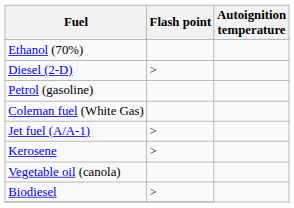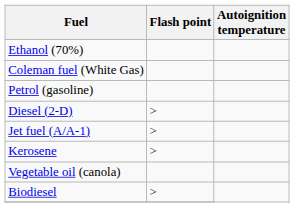 <table style="float:right; margin-left: 1em;" class="wikitable sortable">
 <tr>
 <th>Fuel</th>
 <th>Flash point</th>
 <th>Autoignition<br>temperature</th>
 </tr>
 <tr>
 <td><a href='#'>Ethanol</a> (70%)</td>
 <td></td>
 <td></td>
 </tr>
 <tr>
-<td><a href='#'>Diesel (2-D)</a></td>
-<td>></td>
+<td><a href='#'>Coleman fuel</a> (White Gas)</td>
+<td></td>
 <td></td>
 </tr>
 <tr>
 <td><a href='#'>Petrol</a> (gasoline)</td>
 <td></td>
 <td></td>
 </tr>
 <tr>
-<td><a href='#'>Coleman fuel</a> (White Gas)</td>
-<td></td>
+<td><a href='#'>Diesel (2-D)</a></td>
+<td>></td>
 <td></td>
 </tr>
 <tr>
 <td><a href='#'>Jet fuel (A/A-1)</a></td>
 <td>></td>
 <td></td>
 </tr>
 <tr>
 <td><a href='#'>Kerosene</a></td>
 <td>></td>
 <td></td>
 </tr>
 <tr>
 <td><a href='#'>Vegetable oil</a> (canola)</td>
 <td></td>
 <td></td>
 </tr>
 <tr>
 <td><a href='#'>Biodiesel</a></td>
 <td>></td>
 </tr>
 <tr -->
 </tr>
 </table>
